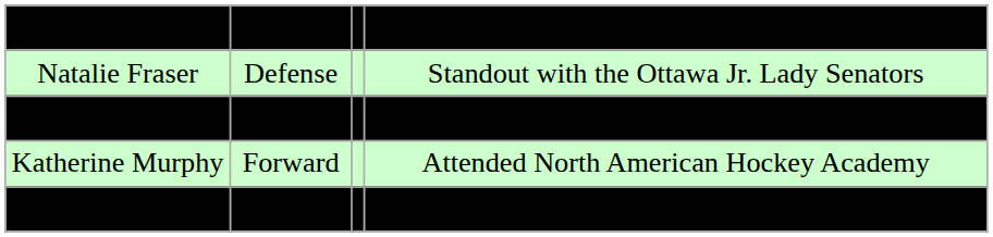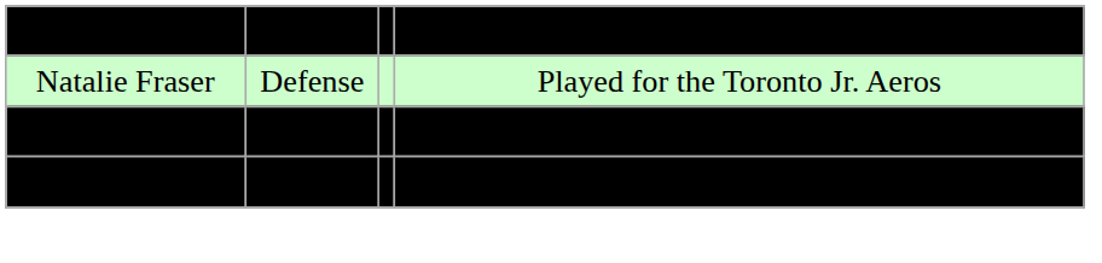 <table class="wikitable">
 <tr align="center" bgcolor=" ">
 <td>Leah Carey</td>
 <td>Defense</td>
 <td></td>
 <td>Played for the Madison Capitols</td>
 </tr>
 <tr align="center" bgcolor="#ccffcc ">
 <td>Natalie Fraser</td>
 <td>Defense</td>
 <td></td>
-<td>Standout with the Ottawa Jr. Lady Senators</td>
+<td>Played for the Toronto Jr. Aeros</td>
 </tr>
 <tr align="center" bgcolor=" ">
 <td>Jessica Gazzola</td>
 <td>Forward</td>
 <td></td>
-<td>Played for the Toronto Jr. Aeros</td>
-</tr>
-<tr align="center" bgcolor="#ccffcc ">
-<td>Katherine Murphy</td>
-<td>Forward</td>
-<td></td>
-<td>Attended North American Hockey Academy</td>
+<td>Standout with the Ottawa Jr. Lady Senators</td>
 </tr>
 <tr align="center" bgcolor=" ">
 <td>Amanda Pantaleo</td>
 <td><strong>Forward</strong></td>
 <td></td>
 <td>Played for the Toronto Jr. Aeros with Jessica Gazzola</td>
 </tr>
 <tr>
 </tr>
 </table>
